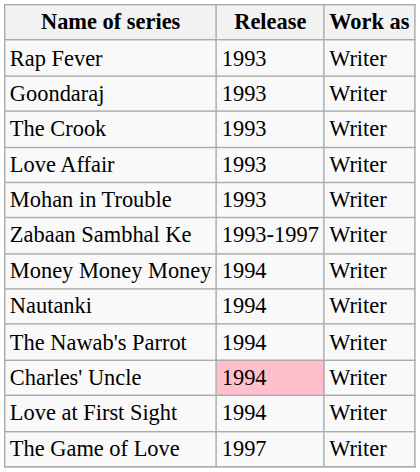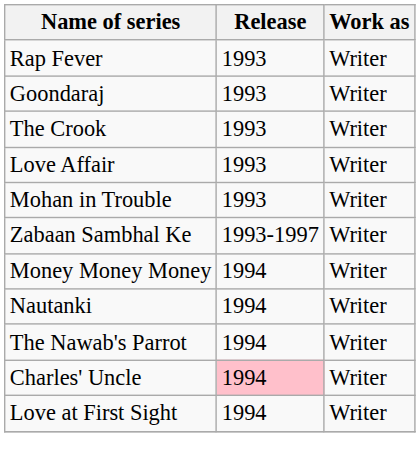 <table class="wikitable sortable">
 <tr>
 <th>Name of series</th>
 <th>Release</th>
 <th>Work as</th>
 </tr>
 <tr>
 <td>Rap Fever</td>
 <td>1993</td>
 <td>Writer</td>
 </tr>
 <tr>
 <td>Goondaraj</td>
 <td>1993</td>
 <td>Writer</td>
 </tr>
 <tr>
 <td>The Crook</td>
 <td>1993</td>
 <td>Writer</td>
 </tr>
 <tr>
 <td>Love Affair</td>
 <td>1993</td>
 <td>Writer</td>
 </tr>
 <tr>
 <td>Mohan in Trouble</td>
 <td>1993</td>
 <td>Writer</td>
 </tr>
 <tr>
 <td>Zabaan Sambhal Ke</td>
 <td>1993-1997</td>
 <td>Writer</td>
 </tr>
 <tr>
 <td>Money Money Money</td>
 <td>1994</td>
 <td>Writer</td>
 </tr>
 <tr>
 <td>Nautanki</td>
 <td>1994</td>
 <td>Writer</td>
 </tr>
 <tr>
 <td>The Nawab's Parrot</td>
 <td>1994</td>
 <td>Writer</td>
 </tr>
 <tr>
 <td>Charles' Uncle</td>
 <td style="background: pink;">1994</td>
 <td>Writer</td>
 </tr>
 <tr>
 <td>Love at First Sight</td>
 <td>1994</td>
 <td>Writer</td>
 </tr>
 <tr>
-<td>The Game of Love</td>
-<td>1997</td>
-<td>Writer</td>
-</tr>
-<tr>
 </tr>
 </table>
